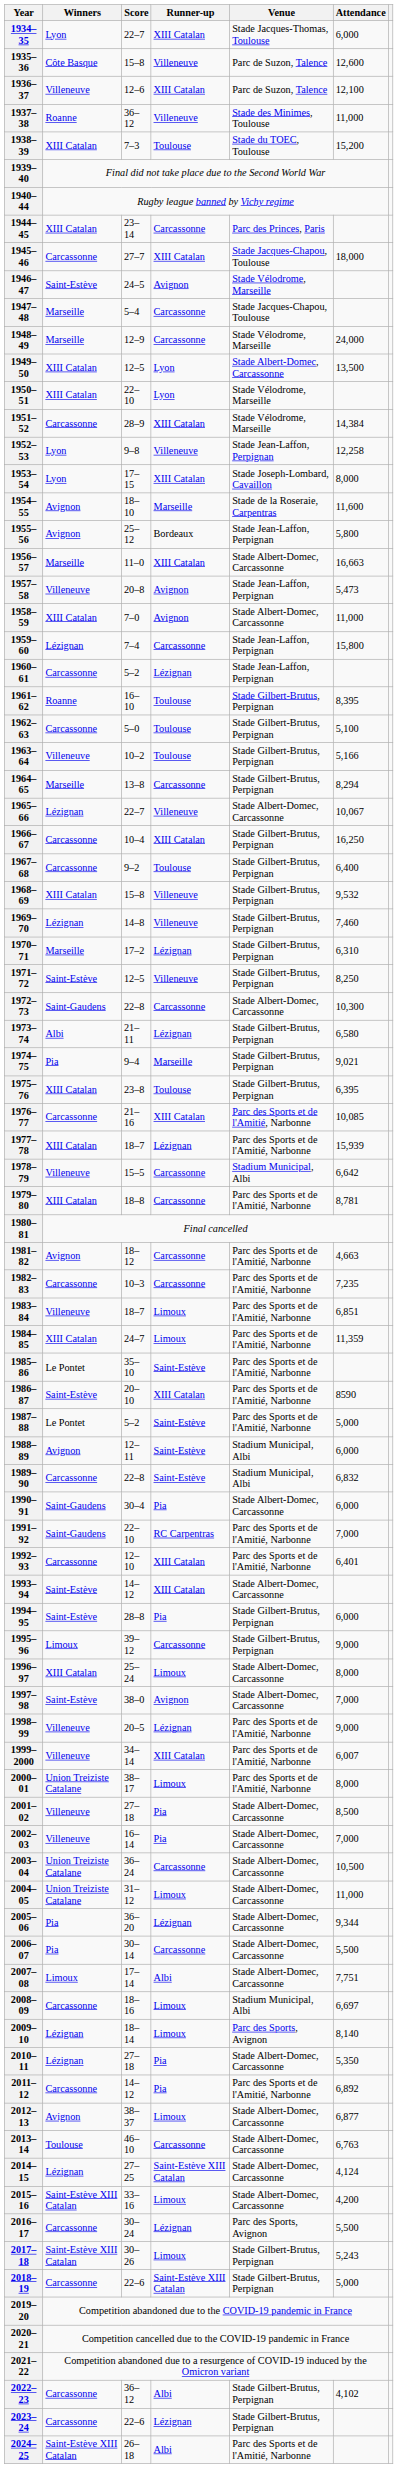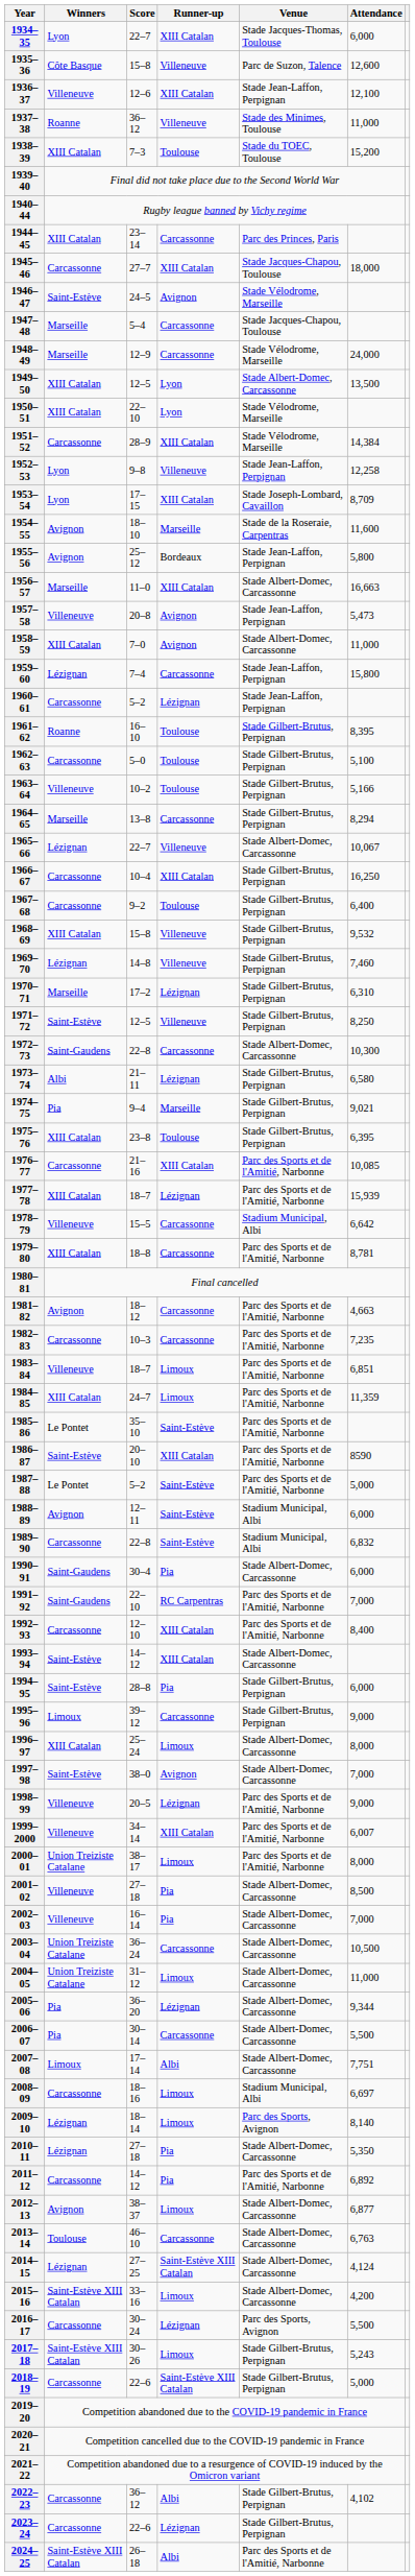 <table class="wikitable plainrowheaders defaultleft col3center col6right col7center" style="float:left; margin-right:1em">
 <tr>
 <th>Year</th>
 <th>Winners</th>
 <th>Score</th>
 <th>Runner-up</th>
 <th>Venue</th>
 <th>Attendance</th>
 <th></th>
 </tr>
 <tr>
 <th scope=row><a href='#'>1934–35</a></th>
 <td> <a href='#'>Lyon</a></td>
 <td>22–7</td>
 <td> <a href='#'>XIII Catalan</a></td>
 <td>Stade Jacques-Thomas, <a href='#'>Toulouse</a></td>
 <td>6,000</td>
 <td></td>
 </tr>
 <tr>
 <th scope=row>1935–36</th>
 <td> <a href='#'>Côte Basque</a></td>
 <td>15–8</td>
 <td> <a href='#'>Villeneuve</a></td>
 <td>Parc de Suzon, <a href='#'>Talence</a></td>
 <td>12,600</td>
 <td></td>
 </tr>
 <tr>
 <th scope=row>1936–37</th>
 <td> <a href='#'>Villeneuve</a></td>
 <td>12–6</td>
 <td> <a href='#'>XIII Catalan</a></td>
-<td>Parc de Suzon, <a href='#'>Talence</a></td>
+<td>Stade Jean-Laffon, Perpignan</td>
 <td>12,100</td>
 <td></td>
 </tr>
 <tr>
 <th scope=row>1937–38</th>
 <td> <a href='#'>Roanne</a></td>
 <td>36–12</td>
 <td> <a href='#'>Villeneuve</a></td>
 <td><a href='#'>Stade des Minimes</a>, Toulouse</td>
 <td>11,000</td>
 <td></td>
 </tr>
 <tr>
 <th scope=row>1938–39</th>
 <td> <a href='#'>XIII Catalan</a></td>
 <td>7–3</td>
 <td> <a href='#'>Toulouse</a></td>
 <td><a href='#'>Stade du TOEC</a>, Toulouse</td>
 <td>15,200</td>
 <td></td>
 </tr>
 <tr>
 <th scope=row>1939–40</th>
 <td align="center" colspan="5"><em>Final did not take place due to the Second World War</em></td>
 <td></td>
 </tr>
 <tr>
 <th scope=row>1940–44</th>
 <td align="center" colspan="5"><em>Rugby league <a href='#'>banned</a> by <a href='#'>Vichy regime</a></em></td>
 <td></td>
 </tr>
 <tr>
 <th scope=row>1944–45</th>
 <td> <a href='#'>XIII Catalan</a></td>
 <td>23–14</td>
 <td> <a href='#'>Carcassonne</a></td>
 <td><a href='#'>Parc des Princes</a>, <a href='#'>Paris</a></td>
 <td></td>
 <td></td>
 </tr>
 <tr>
 <th scope=row>1945–46</th>
 <td> <a href='#'>Carcassonne</a></td>
 <td>27–7</td>
 <td> <a href='#'>XIII Catalan</a></td>
 <td><a href='#'>Stade Jacques-Chapou</a>, Toulouse</td>
 <td>18,000</td>
 <td></td>
 </tr>
 <tr>
 <th scope=row>1946–47</th>
 <td> <a href='#'>Saint-Estève</a></td>
 <td>24–5</td>
 <td> <a href='#'>Avignon</a></td>
 <td><a href='#'>Stade Vélodrome</a>, <a href='#'>Marseille</a></td>
 <td></td>
 <td></td>
 </tr>
 <tr>
 <th scope=row>1947–48</th>
 <td> <a href='#'>Marseille</a></td>
 <td>5–4</td>
 <td> <a href='#'>Carcassonne</a></td>
 <td>Stade Jacques-Chapou, Toulouse</td>
 <td></td>
 <td></td>
 </tr>
 <tr>
 <th scope=row>1948–49</th>
 <td> <a href='#'>Marseille</a></td>
 <td>12–9</td>
 <td> <a href='#'>Carcassonne</a></td>
 <td>Stade Vélodrome, Marseille</td>
 <td>24,000</td>
 <td></td>
 </tr>
 <tr>
 <th scope=row>1949–50</th>
 <td> <a href='#'>XIII Catalan</a></td>
 <td>12–5</td>
 <td> <a href='#'>Lyon</a></td>
 <td><a href='#'>Stade Albert-Domec</a>, <a href='#'>Carcassonne</a></td>
 <td>13,500</td>
 <td></td>
 </tr>
 <tr>
 <th scope=row>1950–51</th>
 <td> <a href='#'>XIII Catalan</a></td>
 <td>22–10</td>
 <td> <a href='#'>Lyon</a></td>
 <td>Stade Vélodrome, Marseille</td>
 <td></td>
 <td></td>
 </tr>
 <tr>
 <th scope=row>1951–52</th>
 <td> <a href='#'>Carcassonne</a></td>
 <td>28–9</td>
 <td> <a href='#'>XIII Catalan</a></td>
 <td>Stade Vélodrome, Marseille</td>
 <td>14,384</td>
 <td></td>
 </tr>
 <tr>
 <th scope=row>1952–53</th>
 <td> <a href='#'>Lyon</a></td>
 <td>9–8</td>
 <td> <a href='#'>Villeneuve</a></td>
 <td>Stade Jean-Laffon, <a href='#'>Perpignan</a></td>
 <td>12,258</td>
 <td></td>
 </tr>
 <tr>
 <th scope=row>1953–54</th>
 <td> <a href='#'>Lyon</a></td>
 <td>17–15</td>
 <td> <a href='#'>XIII Catalan</a></td>
 <td>Stade Joseph-Lombard, <a href='#'>Cavaillon</a></td>
-<td>8,000</td>
+<td>8,709</td>
 <td></td>
 </tr>
 <tr>
 <th scope=row>1954–55</th>
 <td> <a href='#'>Avignon</a></td>
 <td>18–10</td>
 <td> <a href='#'>Marseille</a></td>
 <td>Stade de la Roseraie, <a href='#'>Carpentras</a></td>
 <td>11,600</td>
 <td></td>
 </tr>
 <tr>
 <th scope=row>1955–56</th>
 <td> <a href='#'>Avignon</a></td>
 <td>25–12</td>
 <td> Bordeaux</td>
 <td>Stade Jean-Laffon, Perpignan</td>
 <td>5,800</td>
 <td></td>
 </tr>
 <tr>
 <th scope=row>1956–57</th>
 <td> <a href='#'>Marseille</a></td>
 <td>11–0</td>
 <td> <a href='#'>XIII Catalan</a></td>
 <td>Stade Albert-Domec, Carcassonne</td>
 <td>16,663</td>
 <td></td>
 </tr>
 <tr>
 <th scope=row>1957–58</th>
 <td> <a href='#'>Villeneuve</a></td>
 <td>20–8</td>
 <td> <a href='#'>Avignon</a></td>
 <td>Stade Jean-Laffon, Perpignan</td>
 <td>5,473</td>
 <td></td>
 </tr>
 <tr>
 <th scope=row>1958–59</th>
 <td> <a href='#'>XIII Catalan</a></td>
 <td>7–0</td>
 <td> <a href='#'>Avignon</a></td>
 <td>Stade Albert-Domec, Carcassonne</td>
 <td>11,000</td>
 <td></td>
 </tr>
 <tr>
 <th scope=row>1959–60</th>
 <td> <a href='#'>Lézignan</a></td>
 <td>7–4</td>
 <td> <a href='#'>Carcassonne</a></td>
 <td>Stade Jean-Laffon, Perpignan</td>
 <td>15,800</td>
 <td></td>
 </tr>
 <tr>
 <th scope=row>1960–61</th>
 <td> <a href='#'>Carcassonne</a></td>
 <td>5–2</td>
 <td> <a href='#'>Lézignan</a></td>
 <td>Stade Jean-Laffon, Perpignan</td>
 <td></td>
 <td></td>
 </tr>
 <tr>
 <th scope=row>1961–62</th>
 <td> <a href='#'>Roanne</a></td>
 <td>16–10</td>
 <td> <a href='#'>Toulouse</a></td>
 <td><a href='#'>Stade Gilbert-Brutus</a>, Perpignan</td>
 <td>8,395</td>
 <td></td>
 </tr>
 <tr>
 <th scope=row>1962–63</th>
 <td> <a href='#'>Carcassonne</a></td>
 <td>5–0</td>
 <td> <a href='#'>Toulouse</a></td>
 <td>Stade Gilbert-Brutus, Perpignan</td>
 <td>5,100</td>
 <td></td>
 </tr>
 <tr>
 <th scope=row>1963–64</th>
 <td> <a href='#'>Villeneuve</a></td>
 <td>10–2</td>
 <td> <a href='#'>Toulouse</a></td>
 <td>Stade Gilbert-Brutus, Perpignan</td>
 <td>5,166</td>
 <td></td>
 </tr>
 <tr>
 <th scope=row>1964–65</th>
 <td> <a href='#'>Marseille</a></td>
 <td>13–8</td>
 <td> <a href='#'>Carcassonne</a></td>
 <td>Stade Gilbert-Brutus, Perpignan</td>
 <td>8,294</td>
 <td></td>
 </tr>
 <tr>
 <th scope=row>1965–66</th>
 <td> <a href='#'>Lézignan</a></td>
 <td>22–7</td>
 <td> <a href='#'>Villeneuve</a></td>
 <td>Stade Albert-Domec, Carcassonne</td>
 <td>10,067</td>
 <td></td>
 </tr>
 <tr>
 <th scope=row>1966–67</th>
 <td> <a href='#'>Carcassonne</a></td>
 <td>10–4</td>
 <td> <a href='#'>XIII Catalan</a></td>
 <td>Stade Gilbert-Brutus, Perpignan</td>
 <td>16,250</td>
 <td></td>
 </tr>
 <tr>
 <th scope=row>1967–68</th>
 <td> <a href='#'>Carcassonne</a></td>
 <td>9–2</td>
 <td> <a href='#'>Toulouse</a></td>
 <td>Stade Gilbert-Brutus, Perpignan</td>
 <td>6,400</td>
 <td></td>
 </tr>
 <tr>
 <th scope=row>1968–69</th>
 <td> <a href='#'>XIII Catalan</a></td>
 <td>15–8</td>
 <td> <a href='#'>Villeneuve</a></td>
 <td>Stade Gilbert-Brutus, Perpignan</td>
 <td>9,532</td>
 <td></td>
 </tr>
 <tr>
 <th scope=row>1969–70</th>
 <td> <a href='#'>Lézignan</a></td>
 <td>14–8</td>
 <td> <a href='#'>Villeneuve</a></td>
 <td>Stade Gilbert-Brutus, Perpignan</td>
 <td>7,460</td>
 <td></td>
 </tr>
 <tr>
 <th scope=row>1970–71</th>
 <td> <a href='#'>Marseille</a></td>
 <td>17–2</td>
 <td> <a href='#'>Lézignan</a></td>
 <td>Stade Gilbert-Brutus, Perpignan</td>
 <td>6,310</td>
 <td></td>
 </tr>
 <tr>
 <th scope=row>1971–72</th>
 <td> <a href='#'>Saint-Estève</a></td>
 <td>12–5</td>
 <td> <a href='#'>Villeneuve</a></td>
 <td>Stade Gilbert-Brutus, Perpignan</td>
 <td>8,250</td>
 <td></td>
 </tr>
 <tr>
 <th scope=row>1972–73</th>
 <td> <a href='#'>Saint-Gaudens</a></td>
 <td>22–8</td>
 <td> <a href='#'>Carcassonne</a></td>
 <td>Stade Albert-Domec, Carcassonne</td>
 <td>10,300</td>
 <td></td>
 </tr>
 <tr>
 <th scope=row>1973–74</th>
 <td> <a href='#'>Albi</a></td>
 <td>21–11</td>
 <td> <a href='#'>Lézignan</a></td>
 <td>Stade Gilbert-Brutus, Perpignan</td>
 <td>6,580</td>
 <td></td>
 </tr>
 <tr>
 <th scope=row>1974–75</th>
 <td> <a href='#'>Pia</a></td>
 <td>9–4</td>
 <td> <a href='#'>Marseille</a></td>
 <td>Stade Gilbert-Brutus, Perpignan</td>
 <td>9,021</td>
 <td></td>
 </tr>
 <tr>
 <th scope=row>1975–76</th>
 <td> <a href='#'>XIII Catalan</a></td>
 <td>23–8</td>
 <td> <a href='#'>Toulouse</a></td>
 <td>Stade Gilbert-Brutus, Perpignan</td>
 <td>6,395</td>
 <td></td>
 </tr>
 <tr>
 <th scope=row>1976–77</th>
 <td> <a href='#'>Carcassonne</a></td>
 <td>21–16</td>
 <td> <a href='#'>XIII Catalan</a></td>
 <td><a href='#'>Parc des Sports et de l'Amitié</a>, Narbonne</td>
 <td>10,085</td>
 <td></td>
 </tr>
 <tr>
 <th scope=row>1977–78</th>
 <td> <a href='#'>XIII Catalan</a></td>
 <td>18–7</td>
 <td> <a href='#'>Lézignan</a></td>
 <td>Parc des Sports et de l'Amitié, Narbonne</td>
 <td>15,939</td>
 <td></td>
 </tr>
 <tr>
 <th scope=row>1978–79</th>
 <td> <a href='#'>Villeneuve</a></td>
 <td>15–5</td>
 <td> <a href='#'>Carcassonne</a></td>
 <td><a href='#'>Stadium Municipal</a>, Albi</td>
 <td>6,642</td>
 <td></td>
 </tr>
 <tr>
 <th scope=row>1979–80</th>
 <td> <a href='#'>XIII Catalan</a></td>
 <td>18–8</td>
 <td> <a href='#'>Carcassonne</a></td>
 <td>Parc des Sports et de l'Amitié, Narbonne</td>
 <td>8,781</td>
 <td></td>
 </tr>
 <tr>
 <th scope=row>1980–81</th>
 <td align="center" colspan="5"><em>Final cancelled</em></td>
 <td></td>
 </tr>
 <tr>
 <th scope=row>1981–82</th>
 <td> <a href='#'>Avignon</a></td>
 <td>18–12</td>
 <td> <a href='#'>Carcassonne</a></td>
 <td>Parc des Sports et de l'Amitié, Narbonne</td>
 <td>4,663</td>
 <td></td>
 </tr>
 <tr>
 <th scope=row>1982–83</th>
 <td> <a href='#'>Carcassonne</a></td>
 <td>10–3</td>
 <td> <a href='#'>Carcassonne</a></td>
 <td>Parc des Sports et de l'Amitié, Narbonne</td>
 <td>7,235</td>
 <td></td>
 </tr>
 <tr>
 <th scope=row>1983–84</th>
 <td> <a href='#'>Villeneuve</a></td>
 <td>18–7</td>
 <td> <a href='#'>Limoux</a></td>
 <td>Parc des Sports et de l'Amitié, Narbonne</td>
 <td>6,851</td>
 <td></td>
 </tr>
 <tr>
 <th scope=row>1984–85</th>
 <td> <a href='#'>XIII Catalan</a></td>
 <td>24–7</td>
 <td> <a href='#'>Limoux</a></td>
 <td>Parc des Sports et de l'Amitié, Narbonne</td>
 <td>11,359</td>
 <td></td>
 </tr>
 <tr>
 <th scope=row>1985–86</th>
 <td> Le Pontet</td>
 <td>35–10</td>
 <td> <a href='#'>Saint-Estève</a></td>
 <td>Parc des Sports et de l'Amitié, Narbonne</td>
 <td></td>
 <td></td>
 </tr>
 <tr>
 <th scope=row>1986–87</th>
 <td> <a href='#'>Saint-Estève</a></td>
 <td>20–10</td>
 <td> <a href='#'>XIII Catalan</a></td>
 <td>Parc des Sports et de l'Amitié, Narbonne</td>
 <td>8590</td>
 <td></td>
 </tr>
 <tr>
 <th scope=row>1987–88</th>
 <td> Le Pontet</td>
 <td>5–2</td>
 <td> <a href='#'>Saint-Estève</a></td>
 <td>Parc des Sports et de l'Amitié, Narbonne</td>
 <td>5,000</td>
 <td></td>
 </tr>
 <tr>
 <th scope=row>1988–89</th>
 <td> <a href='#'>Avignon</a></td>
 <td>12–11</td>
 <td> <a href='#'>Saint-Estève</a></td>
 <td>Stadium Municipal, Albi</td>
 <td>6,000</td>
 <td></td>
 </tr>
 <tr>
 <th scope=row>1989–90</th>
 <td> <a href='#'>Carcassonne</a></td>
 <td>22–8</td>
 <td> <a href='#'>Saint-Estève</a></td>
 <td>Stadium Municipal, Albi</td>
 <td>6,832</td>
 <td></td>
 </tr>
 <tr>
 <th scope=row>1990–91</th>
 <td> <a href='#'>Saint-Gaudens</a></td>
 <td>30–4</td>
 <td> <a href='#'>Pia</a></td>
 <td>Stade Albert-Domec, Carcassonne</td>
 <td>6,000</td>
 <td></td>
 </tr>
 <tr>
 <th scope=row>1991–92</th>
 <td> <a href='#'>Saint-Gaudens</a></td>
 <td>22–10</td>
 <td> <a href='#'>RC Carpentras</a></td>
 <td>Parc des Sports et de l'Amitié, Narbonne</td>
 <td>7,000</td>
 <td></td>
 </tr>
 <tr>
 <th scope=row>1992–93</th>
 <td> <a href='#'>Carcassonne</a></td>
 <td>12–10</td>
 <td> <a href='#'>XIII Catalan</a></td>
 <td>Parc des Sports et de l'Amitié, Narbonne</td>
-<td>6,401</td>
+<td>8,400</td>
 <td></td>
 </tr>
 <tr>
 <th scope=row>1993–94</th>
 <td> <a href='#'>Saint-Estève</a></td>
 <td>14–12</td>
 <td> <a href='#'>XIII Catalan</a></td>
 <td>Stade Albert-Domec, Carcassonne</td>
 <td></td>
 <td></td>
 </tr>
 <tr>
 <th scope=row>1994–95</th>
 <td> <a href='#'>Saint-Estève</a></td>
 <td>28–8</td>
 <td> <a href='#'>Pia</a></td>
 <td>Stade Gilbert-Brutus, Perpignan</td>
 <td>6,000</td>
 <td></td>
 </tr>
 <tr>
 <th scope=row>1995–96</th>
 <td> <a href='#'>Limoux</a></td>
 <td>39–12</td>
 <td> <a href='#'>Carcassonne</a></td>
 <td>Stade Gilbert-Brutus, Perpignan</td>
 <td>9,000</td>
 <td></td>
 </tr>
 <tr>
 <th scope=row>1996–97</th>
 <td> <a href='#'>XIII Catalan</a></td>
 <td>25–24</td>
 <td> <a href='#'>Limoux</a></td>
 <td>Stade Albert-Domec, Carcassonne</td>
 <td>8,000</td>
 <td></td>
 </tr>
 <tr>
 <th scope=row>1997–98</th>
 <td> <a href='#'>Saint-Estève</a></td>
 <td>38–0</td>
 <td> <a href='#'>Avignon</a></td>
 <td>Stade Albert-Domec, Carcassonne</td>
 <td>7,000</td>
 <td></td>
 </tr>
 <tr>
 <th scope=row>1998–99</th>
 <td> <a href='#'>Villeneuve</a></td>
 <td>20–5</td>
 <td> <a href='#'>Lézignan</a></td>
 <td>Parc des Sports et de l'Amitié, Narbonne</td>
 <td>9,000</td>
 <td></td>
 </tr>
 <tr>
 <th scope=row>1999–2000</th>
 <td> <a href='#'>Villeneuve</a></td>
 <td>34–14</td>
 <td> <a href='#'>XIII Catalan</a></td>
 <td>Parc des Sports et de l'Amitié, Narbonne</td>
 <td>6,007</td>
 <td></td>
 </tr>
 <tr>
 <th scope=row>2000–01</th>
 <td> <a href='#'>Union Treiziste Catalane</a></td>
 <td>38–17</td>
 <td> <a href='#'>Limoux</a></td>
 <td>Parc des Sports et de l'Amitié, Narbonne</td>
 <td>8,000</td>
 <td></td>
 </tr>
 <tr>
 <th scope=row>2001–02</th>
 <td> <a href='#'>Villeneuve</a></td>
 <td>27–18</td>
 <td> <a href='#'>Pia</a></td>
 <td>Stade Albert-Domec, Carcassonne</td>
 <td>8,500</td>
 <td></td>
 </tr>
 <tr>
 <th scope=row>2002–03</th>
 <td> <a href='#'>Villeneuve</a></td>
 <td>16–14</td>
 <td> <a href='#'>Pia</a></td>
 <td>Stade Albert-Domec, Carcassonne</td>
 <td>7,000</td>
 <td></td>
 </tr>
 <tr>
 <th scope=row>2003–04</th>
 <td> <a href='#'>Union Treiziste Catalane</a></td>
 <td>36–24</td>
 <td> <a href='#'>Carcassonne</a></td>
 <td>Stade Albert-Domec, Carcassonne</td>
 <td>10,500</td>
 <td></td>
 </tr>
 <tr>
 <th scope=row>2004–05</th>
 <td> <a href='#'>Union Treiziste Catalane</a></td>
 <td>31–12</td>
 <td> <a href='#'>Limoux</a></td>
 <td>Stade Albert-Domec, Carcassonne</td>
 <td>11,000</td>
 <td></td>
 </tr>
 <tr>
 <th scope=row>2005–06</th>
 <td> <a href='#'>Pia</a></td>
 <td>36–20</td>
 <td> <a href='#'>Lézignan</a></td>
 <td>Stade Albert-Domec, Carcassonne</td>
 <td>9,344</td>
 <td></td>
 </tr>
 <tr>
 <th scope=row>2006–07</th>
 <td> <a href='#'>Pia</a></td>
 <td>30–14</td>
 <td> <a href='#'>Carcassonne</a></td>
 <td>Stade Albert-Domec, Carcassonne</td>
 <td>5,500</td>
 <td></td>
 </tr>
 <tr>
 <th scope=row>2007–08</th>
 <td> <a href='#'>Limoux</a></td>
 <td>17–14</td>
 <td> <a href='#'>Albi</a></td>
 <td>Stade Albert-Domec, Carcassonne</td>
 <td>7,751</td>
 <td></td>
 </tr>
 <tr>
 <th scope=row>2008–09</th>
 <td> <a href='#'>Carcassonne</a></td>
 <td>18–16</td>
 <td> <a href='#'>Limoux</a></td>
 <td>Stadium Municipal, Albi</td>
 <td>6,697</td>
 <td></td>
 </tr>
 <tr>
 <th scope=row>2009–10</th>
 <td> <a href='#'>Lézignan</a></td>
 <td>18–14</td>
 <td> <a href='#'>Limoux</a></td>
 <td><a href='#'>Parc des Sports</a>, Avignon</td>
 <td>8,140</td>
 <td></td>
 </tr>
 <tr>
 <th scope=row>2010–11</th>
 <td> <a href='#'>Lézignan</a></td>
 <td>27–18</td>
 <td> <a href='#'>Pia</a></td>
 <td>Stade Albert-Domec, Carcassonne</td>
 <td>5,350</td>
 <td></td>
 </tr>
 <tr>
 <th scope=row>2011–12</th>
 <td> <a href='#'>Carcassonne</a></td>
 <td>14–12</td>
 <td> <a href='#'>Pia</a></td>
 <td>Parc des Sports et de l'Amitié, Narbonne</td>
 <td>6,892</td>
 <td></td>
 </tr>
 <tr>
 <th scope=row>2012–13</th>
 <td> <a href='#'>Avignon</a></td>
 <td>38–37</td>
 <td> <a href='#'>Limoux</a></td>
 <td>Stade Albert-Domec, Carcassonne</td>
 <td>6,877</td>
 <td></td>
 </tr>
 <tr>
 <th scope=row>2013–14</th>
 <td> <a href='#'>Toulouse</a></td>
 <td>46–10</td>
 <td> <a href='#'>Carcassonne</a></td>
 <td>Stade Albert-Domec, Carcassonne</td>
 <td>6,763</td>
 <td></td>
 </tr>
 <tr>
 <th scope=row>2014–15</th>
 <td> <a href='#'>Lézignan</a></td>
 <td>27–25</td>
 <td> <a href='#'>Saint-Estève XIII Catalan</a></td>
 <td>Stade Albert-Domec, Carcassonne</td>
 <td>4,124</td>
 <td></td>
 </tr>
 <tr>
 <th scope=row>2015–16</th>
 <td> <a href='#'>Saint-Estève XIII Catalan</a></td>
 <td>33–16</td>
 <td> <a href='#'>Limoux</a></td>
 <td>Stade Albert-Domec, Carcassonne</td>
 <td>4,200</td>
 <td></td>
 </tr>
 <tr>
 <th scope=row>2016–17</th>
 <td> <a href='#'>Carcassonne</a></td>
 <td>30–24</td>
 <td> <a href='#'>Lézignan</a></td>
 <td>Parc des Sports, Avignon</td>
 <td>5,500</td>
 <td></td>
 </tr>
 <tr>
 <th scope=row><a href='#'>2017–18</a></th>
 <td> <a href='#'>Saint-Estève XIII Catalan</a></td>
 <td>30–26</td>
 <td> <a href='#'>Limoux</a></td>
 <td>Stade Gilbert-Brutus, Perpignan</td>
 <td>5,243</td>
 <td></td>
 </tr>
 <tr>
 <th scope=row><a href='#'>2018–19</a></th>
 <td> <a href='#'>Carcassonne</a></td>
 <td>22–6</td>
 <td> <a href='#'>Saint-Estève XIII Catalan</a></td>
 <td>Stade Gilbert-Brutus, Perpignan</td>
 <td>5,000</td>
 <td></td>
 </tr>
 <tr>
 <th scope=row>2019–20</th>
 <td align="center" colspan="5">Competition abandoned due to the <a href='#'>COVID-19 pandemic in France</a></td>
 <td></td>
 </tr>
 <tr>
 <th scope=row>2020–21</th>
 <td align="center" colspan="5">Competition cancelled due to the COVID-19 pandemic in France</td>
 <td></td>
 </tr>
 <tr>
 <th scope=row>2021–22</th>
 <td align="center" colspan="5">Competition abandoned due to a resurgence of COVID-19 induced by the <a href='#'>Omicron variant</a></td>
 <td></td>
 </tr>
 <tr>
 <th scope=row><a href='#'>2022–23</a></th>
 <td> <a href='#'>Carcassonne</a></td>
 <td>36–12</td>
 <td> <a href='#'>Albi</a></td>
 <td>Stade Gilbert-Brutus, Perpignan</td>
 <td>4,102</td>
 <td></td>
 </tr>
 <tr>
 <th scope=row><a href='#'>2023–24</a></th>
 <td> <a href='#'>Carcassonne</a></td>
 <td>22–6</td>
 <td> <a href='#'>Lézignan</a></td>
 <td>Stade Gilbert-Brutus, Perpignan</td>
 <td></td>
 <td></td>
 </tr>
 <tr>
 <th scope=row><a href='#'>2024–25</a></th>
 <td> <a href='#'>Saint-Estève XIII Catalan</a></td>
 <td>26–18</td>
 <td> <a href='#'>Albi</a></td>
 <td>Parc des Sports et de l'Amitié, Narbonne</td>
 <td></td>
 <td></td>
 </tr>
 </table>
